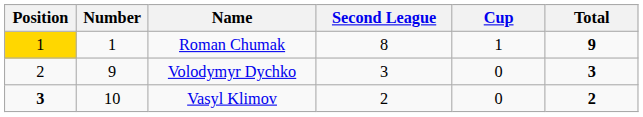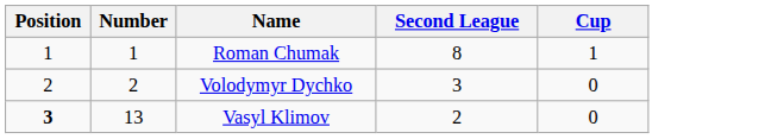 <table class="wikitable" style="font-size: 95%; text-align: center;">
 <tr>
 <th width=60>Position</th>
 <th width=60>Number</th>
 <th width=150>Name</th>
 <th width=120><a href='#'>Second League</a></th>
 <th width=80><a href='#'>Cup</a></th>
-<th width=80>Total</th>
 </tr>
 <tr>
-<td style="background: gold;">1</td>
+<td>1</td>
 <td>1</td>
 <td><a href='#'>Roman Chumak</a></td>
 <td>8</td>
 <td>1</td>
-<td><strong>9</strong></td>
 </tr>
 <tr>
 <td>2</td>
-<td>9</td>
+<td>2</td>
 <td><a href='#'>Volodymyr Dychko</a></td>
 <td>3</td>
 <td>0</td>
-<td><strong>3</strong></td>
 </tr>
 <tr>
 <td><strong>3</strong></td>
-<td>10</td>
+<td>13</td>
 <td><a href='#'>Vasyl Klimov</a></td>
 <td>2</td>
 <td>0</td>
-<td><strong>2</strong></td>
 </tr>
 </table>
